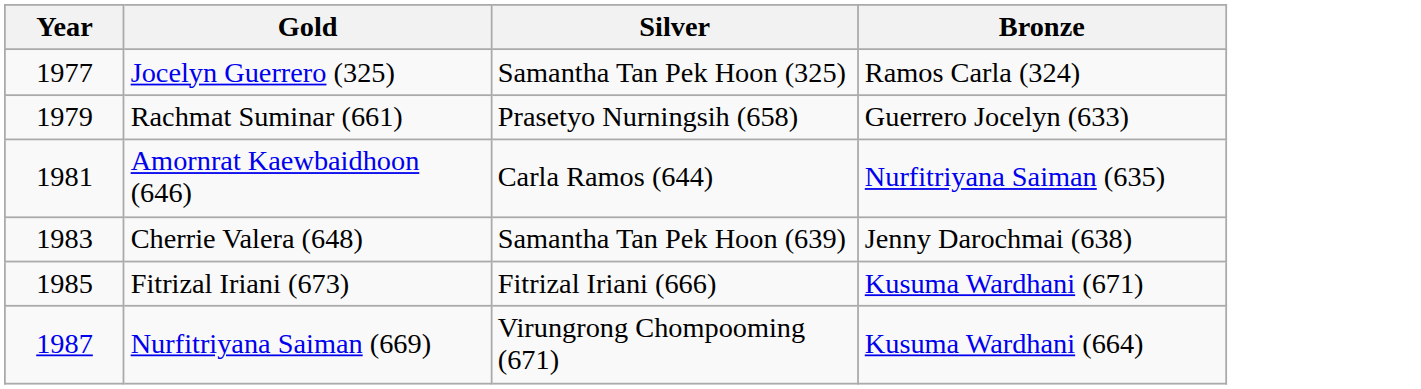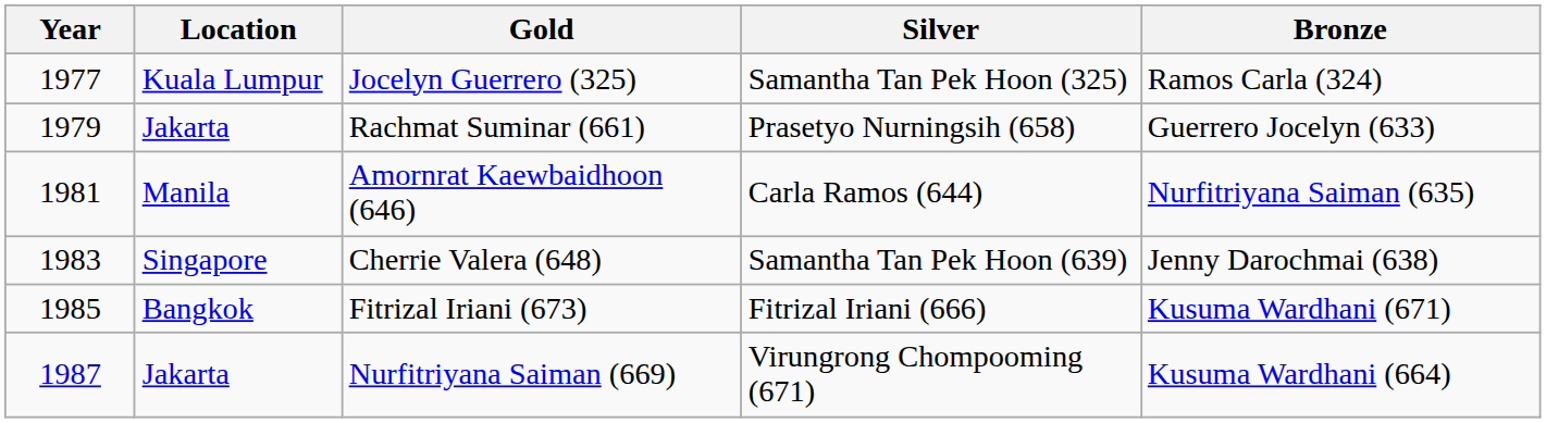 <table class="wikitable">
 <tr>
 <th width="60">Year</th>
+<th width="100">Location</th>
 <th width="200">Gold</th>
 <th width="200">Silver</th>
 <th width="200">Bronze</th>
 </tr>
 <tr>
 <td align="center">1977</td>
+<td><a href='#'>Kuala Lumpur</a></td>
 <td> <a href='#'>Jocelyn Guerrero</a> (325)</td>
 <td> Samantha Tan Pek Hoon (325)</td>
 <td> Ramos Carla (324)</td>
 </tr>
 <tr>
 <td align="center">1979</td>
+<td><a href='#'>Jakarta</a></td>
 <td> Rachmat Suminar (661)</td>
 <td> Prasetyo Nurningsih (658)</td>
 <td> Guerrero Jocelyn (633)</td>
 </tr>
 <tr>
 <td align="center">1981</td>
+<td><a href='#'>Manila</a></td>
 <td> <a href='#'>Amornrat Kaewbaidhoon</a> (646)</td>
 <td> Carla Ramos (644)</td>
 <td> <a href='#'>Nurfitriyana Saiman</a> (635)</td>
 </tr>
 <tr>
 <td align="center">1983</td>
+<td><a href='#'>Singapore</a></td>
 <td> Cherrie Valera (648)</td>
 <td> Samantha Tan Pek Hoon (639)</td>
 <td> Jenny Darochmai (638)</td>
 </tr>
 <tr>
 <td align="center">1985</td>
+<td><a href='#'>Bangkok</a></td>
 <td> Fitrizal Iriani (673)</td>
 <td> Fitrizal Iriani (666)</td>
 <td> <a href='#'>Kusuma Wardhani</a> (671)</td>
 </tr>
 <tr>
 <td align="center"><a href='#'>1987</a></td>
+<td><a href='#'>Jakarta</a></td>
 <td> <a href='#'>Nurfitriyana Saiman</a> (669)</td>
 <td> Virungrong Chompooming (671)</td>
 <td> <a href='#'>Kusuma Wardhani</a> (664)</td>
 </tr>
 </table>
